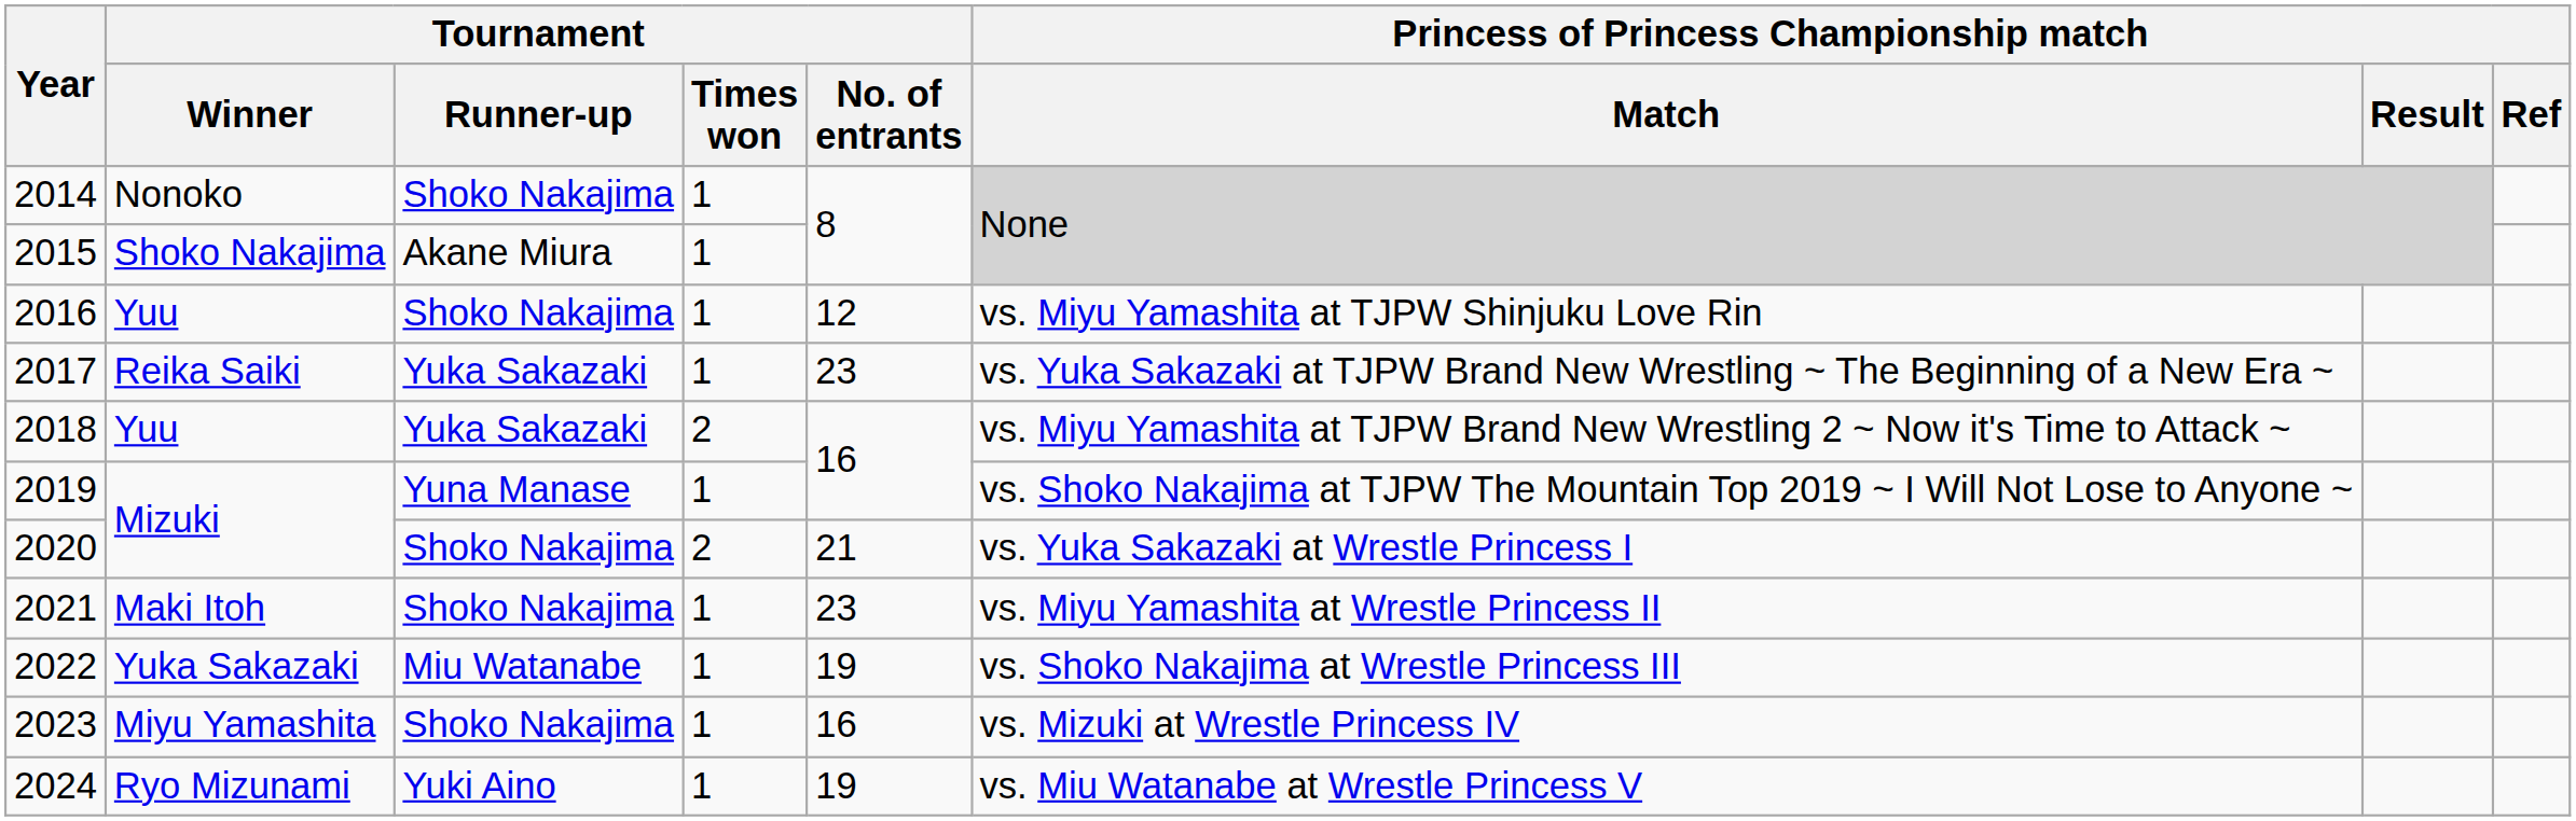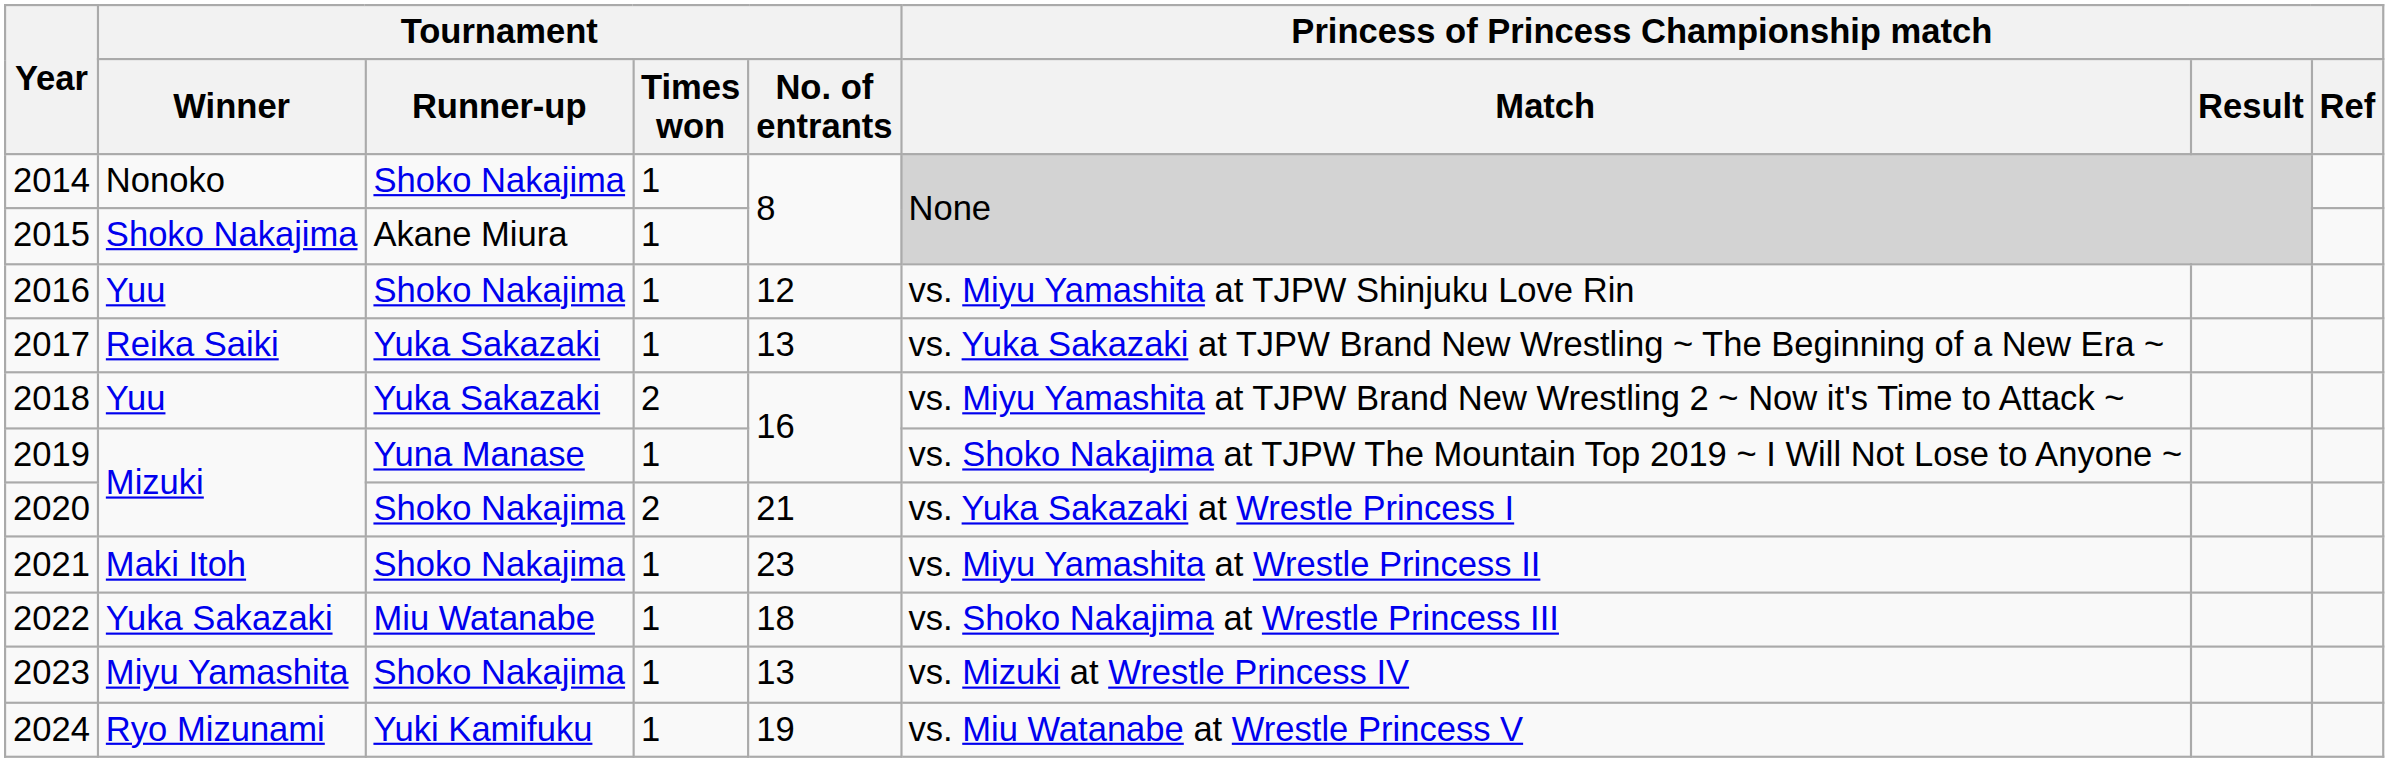 <table class="wikitable sortable">
 <tr>
 <th rowspan="2">Year</th>
 <th colspan="4">Tournament</th>
 <th colspan="3">Princess of Princess Championship match</th>
 </tr>
 <tr>
 <th>Winner</th>
 <th>Runner-up</th>
 <th>Times<br>won</th>
 <th>No. of<br>entrants</th>
 <th>Match</th>
 <th>Result</th>
 <th>Ref</th>
 </tr>
 <tr>
 <td>2014</td>
 <td>Nonoko</td>
 <td><a href='#'>Shoko Nakajima</a></td>
 <td>1</td>
 <td rowspan="2">8</td>
 <td colspan="2" rowspan="2" bgcolor="#D3D3D3"><div>None</div></td>
 <td></td>
 </tr>
 <tr>
 <td>2015</td>
 <td><a href='#'>Shoko Nakajima</a></td>
 <td>Akane Miura</td>
 <td>1</td>
 <td></td>
 </tr>
 <tr>
 <td>2016</td>
 <td><a href='#'>Yuu</a></td>
 <td><a href='#'>Shoko Nakajima</a></td>
 <td>1</td>
 <td>12</td>
 <td>vs. <a href='#'>Miyu Yamashita</a> at TJPW Shinjuku Love Rin</td>
 <td></td>
 <td></td>
 </tr>
 <tr>
 <td>2017</td>
 <td><a href='#'>Reika Saiki</a></td>
 <td><a href='#'>Yuka Sakazaki</a></td>
 <td>1</td>
-<td>23</td>
+<td>13</td>
 <td>vs. <a href='#'>Yuka Sakazaki</a> at TJPW Brand New Wrestling ~ The Beginning of a New Era ~</td>
 <td></td>
 <td></td>
 </tr>
 <tr>
 <td>2018</td>
 <td><a href='#'>Yuu</a></td>
 <td><a href='#'>Yuka Sakazaki</a></td>
 <td>2</td>
 <td rowspan="2">16</td>
 <td>vs. <a href='#'>Miyu Yamashita</a> at TJPW Brand New Wrestling 2 ~ Now it's Time to Attack ~</td>
 <td></td>
 <td></td>
 </tr>
 <tr>
 <td>2019</td>
 <td rowspan="2"><a href='#'>Mizuki</a></td>
 <td><a href='#'>Yuna Manase</a></td>
 <td>1</td>
 <td>vs. <a href='#'>Shoko Nakajima</a> at TJPW The Mountain Top 2019 ~ I Will Not Lose to Anyone ~</td>
 <td></td>
 <td></td>
 </tr>
 <tr>
 <td>2020</td>
 <td><a href='#'>Shoko Nakajima</a></td>
 <td>2</td>
 <td>21</td>
 <td>vs. <a href='#'>Yuka Sakazaki</a> at <a href='#'>Wrestle Princess I</a></td>
 <td></td>
 <td></td>
 </tr>
 <tr>
 <td>2021</td>
 <td><a href='#'>Maki Itoh</a></td>
 <td><a href='#'>Shoko Nakajima</a></td>
 <td>1</td>
 <td>23</td>
 <td>vs. <a href='#'>Miyu Yamashita</a> at <a href='#'>Wrestle Princess II</a></td>
 <td></td>
 <td></td>
 </tr>
 <tr>
 <td>2022</td>
 <td><a href='#'>Yuka Sakazaki</a></td>
 <td><a href='#'>Miu Watanabe</a></td>
 <td>1</td>
-<td>19</td>
+<td>18</td>
 <td>vs. <a href='#'>Shoko Nakajima</a> at <a href='#'>Wrestle Princess III</a></td>
 <td></td>
 <td></td>
 </tr>
 <tr>
 <td>2023</td>
 <td><a href='#'>Miyu Yamashita</a></td>
 <td><a href='#'>Shoko Nakajima</a></td>
 <td>1</td>
-<td>16</td>
+<td>13</td>
 <td>vs. <a href='#'>Mizuki</a> at <a href='#'>Wrestle Princess IV</a></td>
 <td></td>
 <td></td>
 </tr>
 <tr>
 <td>2024</td>
 <td><a href='#'>Ryo Mizunami</a></td>
-<td><a href='#'>Yuki Aino</a></td>
+<td><a href='#'>Yuki Kamifuku</a></td>
 <td>1</td>
 <td>19</td>
 <td>vs. <a href='#'>Miu Watanabe</a> at <a href='#'>Wrestle Princess V</a></td>
 <td></td>
 <td></td>
 </tr>
 </table>
